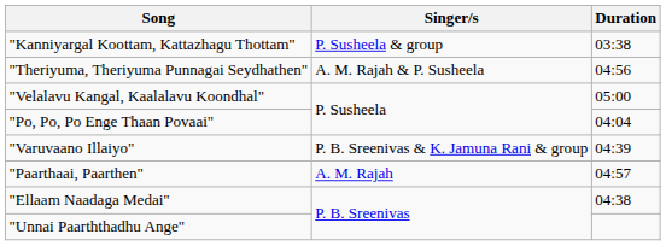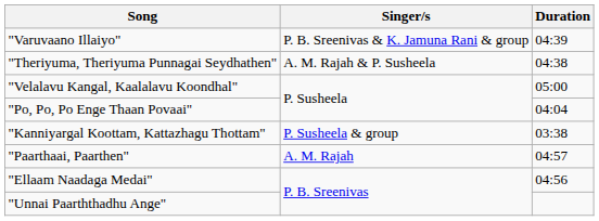 <table class="wikitable" style="font-size:95%;">
 <tr>
 <th>Song</th>
 <th>Singer/s</th>
 <th>Duration</th>
 </tr>
 <tr>
-<td>"Kanniyargal Koottam, Kattazhagu Thottam"</td>
-<td><a href='#'>P. Susheela</a> & group</td>
-<td>03:38</td>
+<td>"Varuvaano Illaiyo"</td>
+<td>P. B. Sreenivas & <a href='#'>K. Jamuna Rani</a> & group</td>
+<td>04:39</td>
 </tr>
 <tr>
 <td>"Theriyuma, Theriyuma Punnagai Seydhathen"</td>
 <td>A. M. Rajah & P. Susheela</td>
-<td>04:56</td>
+<td>04:38</td>
 </tr>
 <tr>
 <td>"Velalavu Kangal, Kaalalavu Koondhal"</td>
 <td rowspan=2>P. Susheela</td>
 <td>05:00</td>
 </tr>
 <tr>
 <td>"Po, Po, Po Enge Thaan Povaai"</td>
 <td>04:04</td>
 </tr>
 <tr>
-<td>"Varuvaano Illaiyo"</td>
-<td>P. B. Sreenivas & <a href='#'>K. Jamuna Rani</a> & group</td>
-<td>04:39</td>
+<td>"Kanniyargal Koottam, Kattazhagu Thottam"</td>
+<td><a href='#'>P. Susheela</a> & group</td>
+<td>03:38</td>
 </tr>
 <tr>
 <td>"Paarthaai, Paarthen"</td>
 <td><a href='#'>A. M. Rajah</a></td>
 <td>04:57</td>
 </tr>
 <tr>
 <td>"Ellaam Naadaga Medai"</td>
 <td rowspan=2><a href='#'>P. B. Sreenivas</a></td>
-<td>04:38</td>
+<td>04:56</td>
 </tr>
 <tr>
 <td>"Unnai Paarththadhu Ange"</td>
 <td></td>
 </tr>
 </table>
